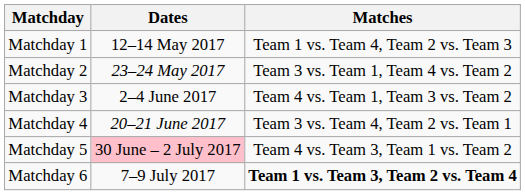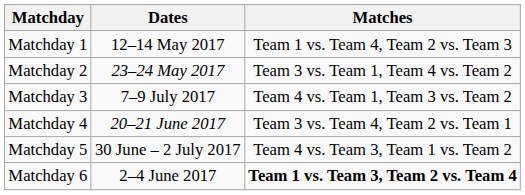 <table class="wikitable" style="text-align:center">
 <tr>
 <th>Matchday</th>
 <th>Dates</th>
 <th>Matches</th>
 </tr>
 <tr>
 <td>Matchday 1</td>
 <td>12–14 May 2017</td>
 <td>Team 1 vs. Team 4, Team 2 vs. Team 3</td>
 </tr>
 <tr>
 <td>Matchday 2</td>
 <td><em>23–24 May 2017</em></td>
 <td>Team 3 vs. Team 1, Team 4 vs. Team 2</td>
 </tr>
 <tr>
 <td>Matchday 3</td>
-<td>2–4 June 2017</td>
+<td>7–9 July 2017</td>
 <td>Team 4 vs. Team 1, Team 3 vs. Team 2</td>
 </tr>
 <tr>
 <td>Matchday 4</td>
 <td><em>20–21 June 2017</em></td>
 <td>Team 3 vs. Team 4, Team 2 vs. Team 1</td>
 </tr>
 <tr>
 <td>Matchday 5</td>
-<td style="background: pink;">30 June – 2 July 2017</td>
+<td>30 June – 2 July 2017</td>
 <td>Team 4 vs. Team 3, Team 1 vs. Team 2</td>
 </tr>
 <tr>
 <td>Matchday 6</td>
-<td>7–9 July 2017</td>
+<td>2–4 June 2017</td>
 <td><strong>Team 1 vs. Team 3, Team 2 vs. Team 4</strong></td>
 </tr>
 </table>
